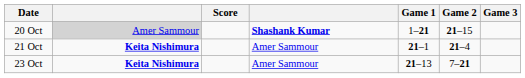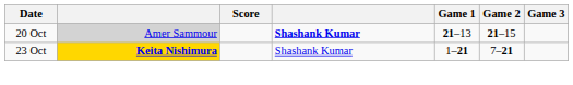 <table class="wikitable" style="text-align: center; font-size:90% ">
 <tr>
 <th width="60">Date</th>
 <th align="right" width="200"></th>
 <th width="60">Score</th>
 <th align="left" width="200"></th>
 <th width="50">Game 1</th>
 <th width="50">Game 2</th>
 <th width="50">Game 3</th>
 </tr>
 <tr>
 <td>20 Oct</td>
 <td align="right" style="background: lightgrey;"><a href='#'>Amer Sammour</a> </td>
 <td align="center"></td>
 <td align="left"><strong> <a href='#'>Shashank Kumar</a></strong></td>
-<td>1–<strong>21</strong></td>
+<td><strong>21</strong>–13</td>
 <td><strong>21</strong>–15</td>
 <td></td>
 </tr>
 <tr>
-<td>21 Oct</td>
-<td align="right"><strong><a href='#'>Keita Nishimura</a> </strong></td>
+<td>23 Oct</td>
+<td align="right" style="background: gold;"><strong><a href='#'>Keita Nishimura</a> </strong></td>
 <td align="center"></td>
-<td align="left"> <a href='#'>Amer Sammour</a></td>
-<td><strong>21</strong>–1</td>
-<td><strong>21</strong>–4</td>
-<td></td>
-</tr>
-<tr>
-<td>23 Oct</td>
-<td align="right"><strong><a href='#'>Keita Nishimura</a> </strong></td>
-<td align="center"></td>
-<td align="left"> <a href='#'>Amer Sammour</a></td>
-<td><strong>21</strong>–13</td>
+<td align="left"> <a href='#'>Shashank Kumar</a></td>
+<td>1–<strong>21</strong></td>
 <td>7–<strong>21</strong></td>
 <td></td>
 </tr>
 </table>
